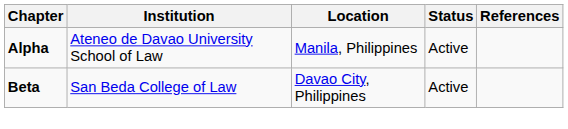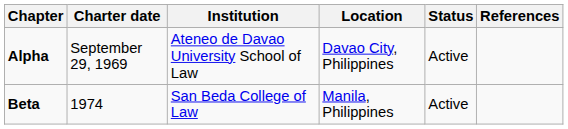 <table class="wikitable">
 <tr>
 <th>Chapter</th>
+<th>Charter date</th>
 <th>Institution</th>
 <th>Location</th>
 <th>Status</th>
 <th>References</th>
 </tr>
 <tr>
 <td><strong>Alpha</strong></td>
+<td>September 29, 1969</td>
 <td><a href='#'>Ateneo de Davao University</a> School of Law</td>
-<td><a href='#'>Manila</a>, Philippines</td>
+<td><a href='#'>Davao City</a>, Philippines</td>
 <td>Active</td>
 <td></td>
 </tr>
 <tr>
 <td><strong>Beta</strong></td>
+<td>1974</td>
 <td><a href='#'>San Beda College of Law</a></td>
-<td><a href='#'>Davao City</a>, Philippines</td>
+<td><a href='#'>Manila</a>, Philippines</td>
 <td>Active</td>
 <td></td>
 </tr>
 </table>
